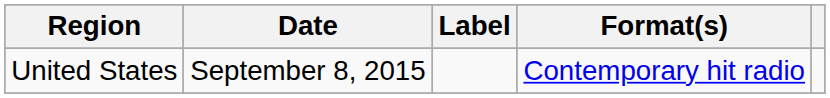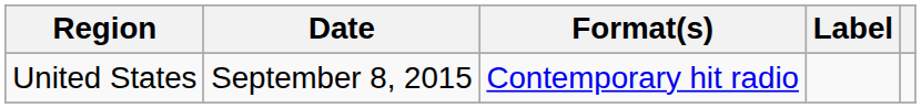 <table class="wikitable plainrowheaders">
 <tr>
 <th scope="col">Region</th>
 <th scope="col">Date</th>
+<th scope="col">Format(s)</th>
 <th scope="col">Label</th>
-<th scope="col">Format(s)</th>
 <th scope="col"></th>
 </tr>
 <tr>
 <td>United States</td>
 <td>September 8, 2015</td>
+<td><a href='#'>Contemporary hit radio</a></td>
 <td></td>
-<td><a href='#'>Contemporary hit radio</a></td>
 <td style="text-align:center;"></td>
 </tr>
 </table>
